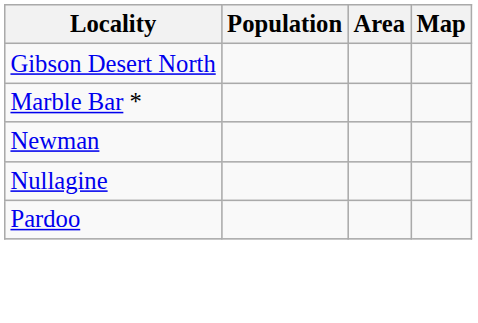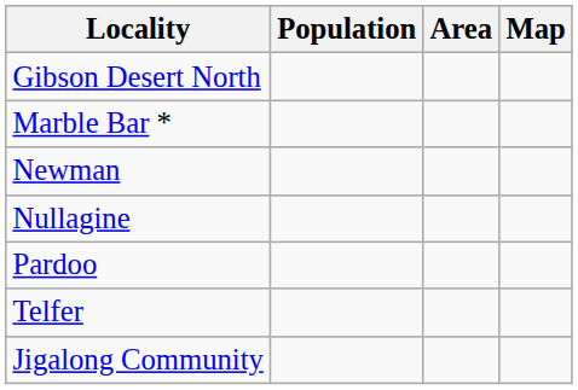 <table class="wikitable sortable">
 <tr>
 <th>Locality</th>
 <th data-sort-type=number>Population</th>
 <th data-sort-type=number>Area</th>
 <th>Map</th>
 </tr>
 <tr>
 <td><a href='#'>Gibson Desert North</a></td>
 <td></td>
 <td></td>
 <td></td>
 </tr>
 <tr>
 <td><a href='#'>Marble Bar</a> *</td>
 <td></td>
 <td></td>
 <td></td>
 </tr>
 <tr>
 <td><a href='#'>Newman</a></td>
 <td></td>
 <td></td>
 <td></td>
 </tr>
 <tr>
 <td><a href='#'>Nullagine</a></td>
 <td></td>
 <td></td>
 <td></td>
 </tr>
 <tr>
 <td><a href='#'>Pardoo</a></td>
 <td></td>
 <td></td>
 <td></td>
 </tr>
+<tr>
+<td><a href='#'>Telfer</a></td>
+<td></td>
+<td></td>
+<td></td>
+</tr>
+<tr>
+<td><a href='#'>Jigalong Community</a></td>
+<td></td>
+<td></td>
+<td></td>
+</tr>
 </table>
